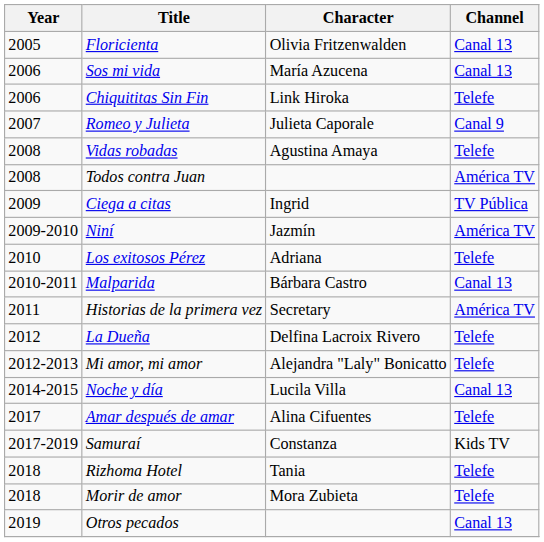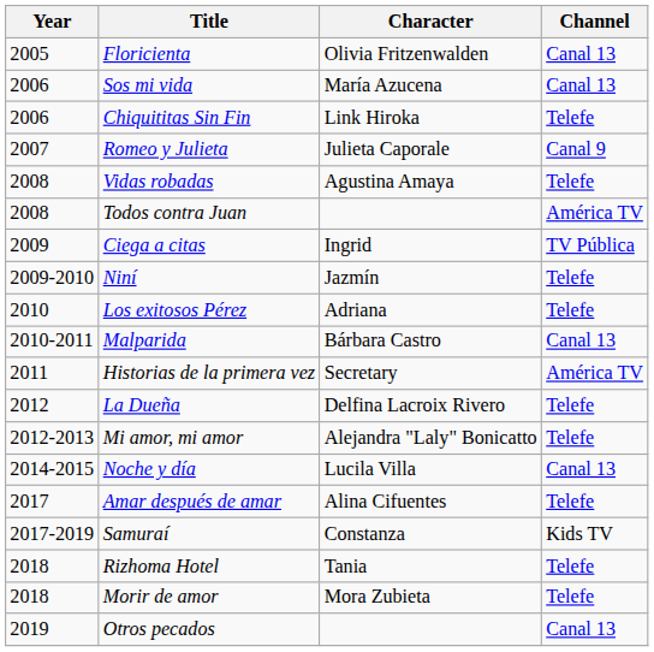 <table class="wikitable" style="font-size: 90%;">
 <tr>
 <th>Year</th>
 <th>Title</th>
 <th>Character</th>
 <th>Channel</th>
 </tr>
 <tr>
 <td>2005</td>
 <td><em><a href='#'>Floricienta</a></em></td>
 <td>Olivia Fritzenwalden</td>
 <td><a href='#'>Canal 13</a></td>
 </tr>
 <tr>
 <td>2006</td>
 <td><em><a href='#'>Sos mi vida</a></em></td>
 <td>María Azucena</td>
 <td><a href='#'>Canal 13</a></td>
 </tr>
 <tr>
 <td>2006</td>
 <td><em><a href='#'>Chiquititas Sin Fin</a></em></td>
 <td>Link Hiroka</td>
 <td><a href='#'>Telefe</a></td>
 </tr>
 <tr>
 <td>2007</td>
 <td><em><a href='#'>Romeo y Julieta</a></em></td>
 <td>Julieta Caporale</td>
 <td><a href='#'>Canal 9</a></td>
 </tr>
 <tr>
 <td>2008</td>
 <td><em><a href='#'>Vidas robadas</a></em></td>
 <td>Agustina Amaya</td>
 <td><a href='#'>Telefe</a></td>
 </tr>
 <tr>
 <td>2008</td>
 <td><em>Todos contra Juan</em></td>
 <td></td>
 <td><a href='#'>América TV</a></td>
 </tr>
 <tr>
 <td>2009</td>
 <td><em><a href='#'>Ciega a citas</a></em></td>
 <td>Ingrid</td>
 <td><a href='#'>TV Pública</a></td>
 </tr>
 <tr>
 <td>2009-2010</td>
 <td><em><a href='#'>Niní</a></em></td>
 <td>Jazmín</td>
-<td><a href='#'>América TV</a></td>
+<td><a href='#'>Telefe</a></td>
 </tr>
 <tr>
 <td>2010</td>
 <td><em><a href='#'>Los exitosos Pérez</a></em></td>
 <td>Adriana</td>
 <td><a href='#'>Telefe</a></td>
 </tr>
 <tr>
 <td>2010-2011</td>
 <td><em><a href='#'>Malparida</a></em></td>
 <td>Bárbara Castro</td>
 <td><a href='#'>Canal 13</a></td>
 </tr>
 <tr>
 <td>2011</td>
 <td><em>Historias de la primera vez</em></td>
 <td>Secretary</td>
 <td><a href='#'>América TV</a></td>
 </tr>
 <tr>
 <td>2012</td>
 <td><em><a href='#'>La Dueña</a></em></td>
 <td>Delfina Lacroix Rivero</td>
 <td><a href='#'>Telefe</a></td>
 </tr>
 <tr>
 <td>2012-2013</td>
 <td><em>Mi amor, mi amor</em></td>
 <td>Alejandra "Laly" Bonicatto</td>
 <td><a href='#'>Telefe</a></td>
 </tr>
 <tr>
 <td>2014-2015</td>
 <td><em><a href='#'>Noche y día</a></em></td>
 <td>Lucila Villa</td>
 <td><a href='#'>Canal 13</a></td>
 </tr>
 <tr>
 <td>2017</td>
 <td><em><a href='#'>Amar después de amar</a></em></td>
 <td>Alina Cifuentes</td>
 <td><a href='#'>Telefe</a></td>
 </tr>
 <tr>
 <td>2017-2019</td>
 <td><em>Samuraí</em></td>
 <td>Constanza</td>
 <td>Kids TV</td>
 </tr>
 <tr>
 <td>2018</td>
 <td><em>Rizhoma Hotel</em></td>
 <td>Tania</td>
 <td><a href='#'>Telefe</a></td>
 </tr>
 <tr>
 <td>2018</td>
 <td><em>Morir de amor</em></td>
 <td>Mora Zubieta</td>
 <td><a href='#'>Telefe</a></td>
 </tr>
 <tr>
 <td>2019</td>
 <td><em>Otros pecados</em></td>
 <td></td>
 <td><a href='#'>Canal 13</a></td>
 </tr>
 <tr>
 </tr>
 </table>
